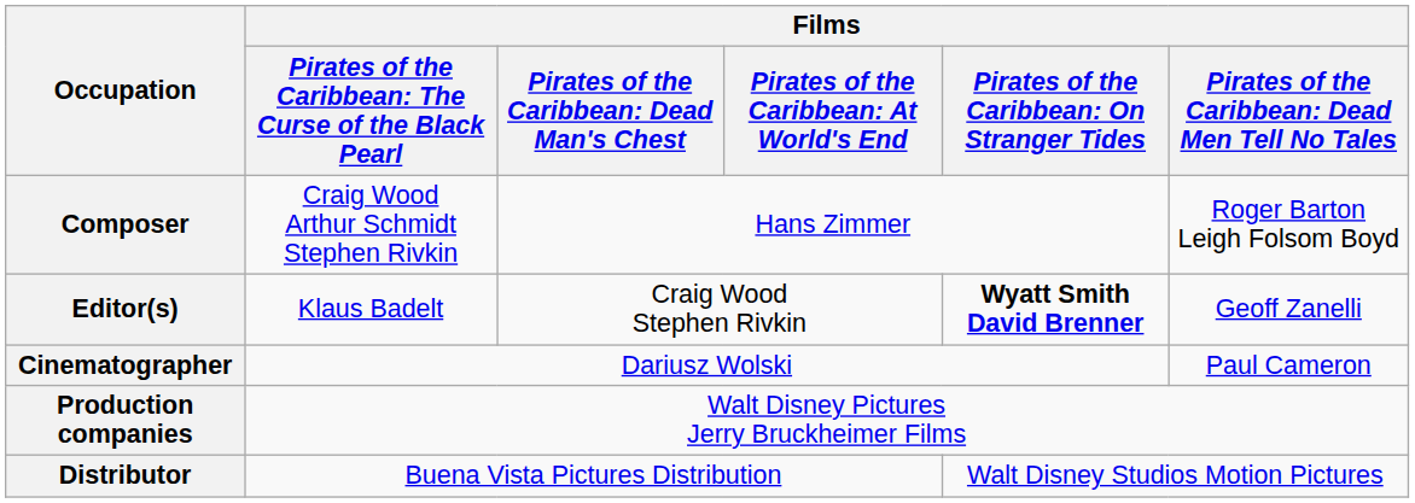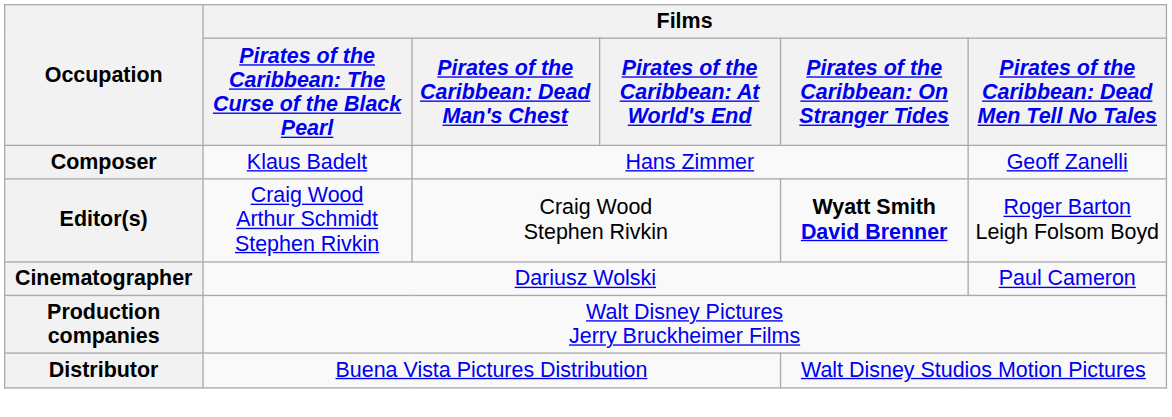 <table class="wikitable" style="text-align:center;">
 <tr>
 <th rowspan="2">Occupation</th>
 <th colspan="5">Films</th>
 </tr>
 <tr>
 <th><em><a href='#'>Pirates of the Caribbean: The Curse of the Black Pearl</a></em></th>
 <th><em><a href='#'>Pirates of the Caribbean: Dead Man's Chest</a></em></th>
 <th><em><a href='#'>Pirates of the Caribbean: At World's End</a></em></th>
 <th><em><a href='#'>Pirates of the Caribbean: On Stranger Tides</a></em></th>
 <th><em><a href='#'>Pirates of the Caribbean: Dead Men Tell No Tales</a></em></th>
 </tr>
 <tr>
 <th>Composer</th>
-<td><a href='#'>Craig Wood</a><br><a href='#'>Arthur Schmidt</a><br><a href='#'>Stephen Rivkin</a></td>
+<td><a href='#'>Klaus Badelt</a></td>
 <td colspan="3"><a href='#'>Hans Zimmer</a></td>
-<td><a href='#'>Roger Barton</a><br>Leigh Folsom Boyd</td>
+<td><a href='#'>Geoff Zanelli</a></td>
 </tr>
 <tr>
 <th>Editor(s)</th>
-<td><a href='#'>Klaus Badelt</a></td>
+<td><a href='#'>Craig Wood</a><br><a href='#'>Arthur Schmidt</a><br><a href='#'>Stephen Rivkin</a></td>
 <td colspan="2">Craig Wood<br>Stephen Rivkin</td>
 <td><strong>Wyatt Smith<br><a href='#'>David Brenner</a></strong></td>
-<td><a href='#'>Geoff Zanelli</a></td>
+<td><a href='#'>Roger Barton</a><br>Leigh Folsom Boyd</td>
 </tr>
 <tr>
 <th>Cinematographer</th>
 <td colspan="4"><a href='#'>Dariusz Wolski</a></td>
 <td><a href='#'>Paul Cameron</a></td>
 </tr>
 <tr>
 <th>Production companies</th>
 <td colspan="5"><a href='#'>Walt Disney Pictures</a><br><a href='#'>Jerry Bruckheimer Films</a></td>
 </tr>
 <tr>
 <th>Distributor</th>
 <td colspan="3"><a href='#'>Buena Vista Pictures Distribution</a></td>
 <td colspan="2"><a href='#'>Walt Disney Studios Motion Pictures</a></td>
 </tr>
 </table>
